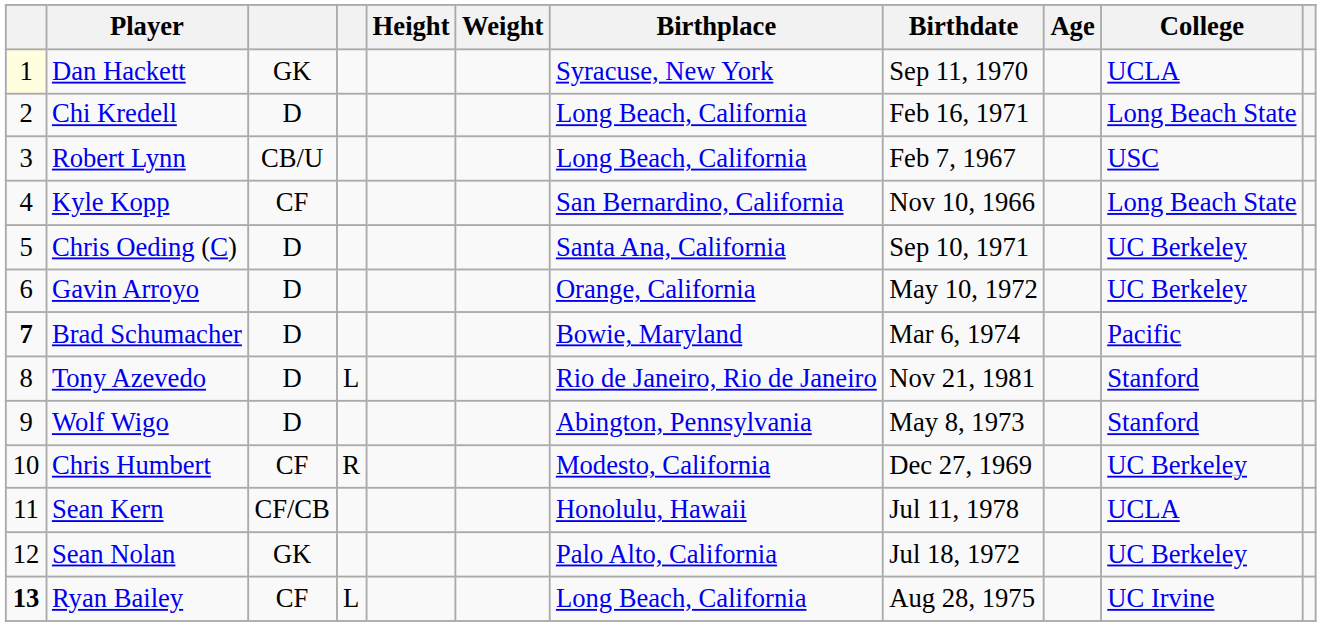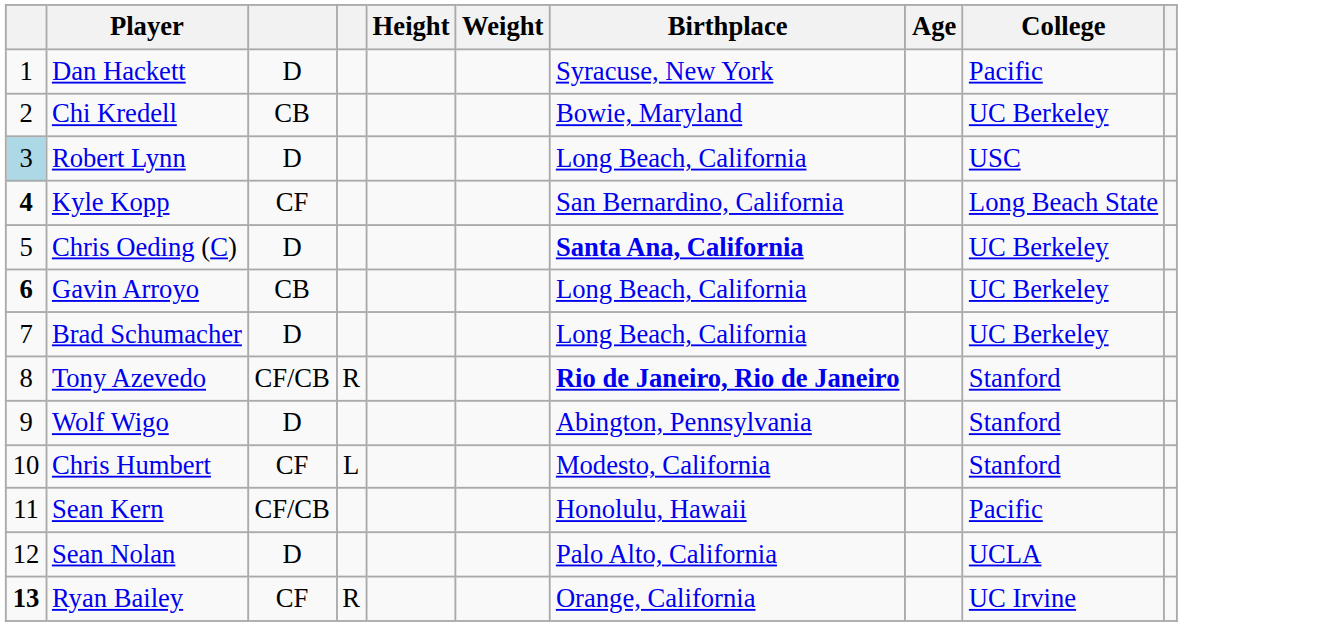 <table class="wikitable sortable" style="text-align: left; font-size: 90%; margin-left: 1em;">
 <tr>
 <th></th>
 <th>Player</th>
 <th></th>
 <th></th>
 <th>Height</th>
 <th>Weight</th>
 <th>Birthplace</th>
-<th>Birthdate</th>
 <th>Age</th>
 <th>College</th>
 <th></th>
 </tr>
 <tr>
-<td style="background: lightyellow; text-align: center;">1</td>
+<td style="text-align: center;">1</td>
 <td data-sort-value="Hackett, Dan"><a href='#'>Dan Hackett</a></td>
-<td style="text-align: center;">GK</td>
+<td style="text-align: center;">D</td>
 <td style="text-align: center;"></td>
 <td></td>
 <td></td>
 <td> <a href='#'>Syracuse, New York</a></td>
-<td>Sep 11, 1970</td>
 <td></td>
-<td><a href='#'>UCLA</a></td>
+<td><a href='#'>Pacific</a></td>
 <td></td>
 </tr>
 <tr>
 <td style="text-align: center;">2</td>
 <td data-sort-value="Kredell, Chi"><a href='#'>Chi Kredell</a></td>
+<td style="text-align: center;">CB</td>
+<td style="text-align: center;"></td>
+<td></td>
+<td></td>
+<td> <a href='#'>Bowie, Maryland</a></td>
+<td></td>
+<td><a href='#'>UC Berkeley</a></td>
+<td></td>
+</tr>
+<tr>
+<td style="background: lightblue; text-align: center;">3</td>
+<td data-sort-value="Lynn, Robert"><a href='#'>Robert Lynn</a></td>
 <td style="text-align: center;">D</td>
 <td style="text-align: center;"></td>
 <td></td>
 <td></td>
 <td> <a href='#'>Long Beach, California</a></td>
-<td>Feb 16, 1971</td>
-<td></td>
-<td><a href='#'>Long Beach State</a></td>
-<td></td>
-</tr>
-<tr>
-<td style="text-align: center;">3</td>
-<td data-sort-value="Lynn, Robert"><a href='#'>Robert Lynn</a></td>
-<td style="text-align: center;">CB/U</td>
-<td style="text-align: center;"></td>
-<td></td>
-<td></td>
-<td> <a href='#'>Long Beach, California</a></td>
-<td>Feb 7, 1967</td>
 <td></td>
 <td><a href='#'>USC</a></td>
 <td></td>
 </tr>
 <tr>
-<td style="text-align: center;">4</td>
+<td style="text-align: center;"><strong>4</strong></td>
 <td data-sort-value="Kopp, Kyle"><a href='#'>Kyle Kopp</a></td>
 <td style="text-align: center;">CF</td>
 <td style="text-align: center;"></td>
 <td></td>
 <td></td>
 <td> <a href='#'>San Bernardino, California</a></td>
-<td>Nov 10, 1966</td>
 <td></td>
 <td><a href='#'>Long Beach State</a></td>
 <td></td>
 </tr>
 <tr>
 <td style="text-align: center;">5</td>
 <td data-sort-value="Oeding, Chris"><a href='#'>Chris Oeding</a> (<a href='#'>C</a>)</td>
 <td style="text-align: center;">D</td>
 <td style="text-align: center;"></td>
 <td></td>
 <td></td>
-<td> <a href='#'>Santa Ana, California</a></td>
-<td>Sep 10, 1971</td>
+<td><strong> <a href='#'>Santa Ana, California</a></strong></td>
 <td></td>
 <td><a href='#'>UC Berkeley</a></td>
 <td></td>
 </tr>
 <tr>
-<td style="text-align: center;">6</td>
+<td style="text-align: center;"><strong>6</strong></td>
 <td data-sort-value="Arroyo, Gavin"><a href='#'>Gavin Arroyo</a></td>
-<td style="text-align: center;">D</td>
+<td style="text-align: center;">CB</td>
 <td style="text-align: center;"></td>
 <td></td>
 <td></td>
-<td> <a href='#'>Orange, California</a></td>
-<td>May 10, 1972</td>
+<td> <a href='#'>Long Beach, California</a></td>
 <td></td>
 <td><a href='#'>UC Berkeley</a></td>
 <td></td>
 </tr>
 <tr>
-<td style="text-align: center;"><strong>7</strong></td>
+<td style="text-align: center;">7</td>
 <td data-sort-value="Schumacher, Brad"><a href='#'>Brad Schumacher</a></td>
 <td style="text-align: center;">D</td>
 <td style="text-align: center;"></td>
 <td></td>
 <td></td>
-<td> <a href='#'>Bowie, Maryland</a></td>
-<td>Mar 6, 1974</td>
+<td> <a href='#'>Long Beach, California</a></td>
 <td></td>
-<td><a href='#'>Pacific</a></td>
+<td><a href='#'>UC Berkeley</a></td>
 <td></td>
 </tr>
 <tr>
 <td style="text-align: center;">8</td>
 <td data-sort-value="Azevedo, Tony"><a href='#'>Tony Azevedo</a></td>
-<td style="text-align: center;">D</td>
-<td style="text-align: center;">L</td>
+<td style="text-align: center;">CF/CB</td>
+<td style="text-align: center;">R</td>
 <td></td>
 <td></td>
-<td> <a href='#'>Rio de Janeiro, Rio de Janeiro</a></td>
-<td>Nov 21, 1981</td>
+<td><strong> <a href='#'>Rio de Janeiro, Rio de Janeiro</a></strong></td>
 <td></td>
 <td><a href='#'>Stanford</a></td>
 <td></td>
 </tr>
 <tr>
 <td style="text-align: center;">9</td>
 <td data-sort-value="Wigo, Wolf"><a href='#'>Wolf Wigo</a></td>
 <td style="text-align: center;">D</td>
 <td style="text-align: center;"></td>
 <td></td>
 <td></td>
 <td> <a href='#'>Abington, Pennsylvania</a></td>
-<td>May 8, 1973</td>
 <td></td>
 <td><a href='#'>Stanford</a></td>
 <td></td>
 </tr>
 <tr>
 <td style="text-align: center;">10</td>
 <td data-sort-value="Humbert, Chris"><a href='#'>Chris Humbert</a></td>
 <td style="text-align: center;">CF</td>
-<td style="text-align: center;">R</td>
+<td style="text-align: center;">L</td>
 <td></td>
 <td></td>
 <td> <a href='#'>Modesto, California</a></td>
-<td>Dec 27, 1969</td>
 <td></td>
-<td><a href='#'>UC Berkeley</a></td>
+<td><a href='#'>Stanford</a></td>
 <td></td>
 </tr>
 <tr>
 <td style="text-align: center;">11</td>
 <td data-sort-value="Kern, Sean"><a href='#'>Sean Kern</a></td>
 <td style="text-align: center;">CF/CB</td>
 <td style="text-align: center;"></td>
 <td></td>
 <td></td>
 <td> <a href='#'>Honolulu, Hawaii</a></td>
-<td>Jul 11, 1978</td>
 <td></td>
-<td><a href='#'>UCLA</a></td>
+<td><a href='#'>Pacific</a></td>
 <td></td>
 </tr>
 <tr>
 <td style="text-align: center;">12</td>
 <td data-sort-value="Nolan, Sean"><a href='#'>Sean Nolan</a></td>
-<td style="text-align: center;">GK</td>
+<td style="text-align: center;">D</td>
 <td style="text-align: center;"></td>
 <td></td>
 <td></td>
 <td> <a href='#'>Palo Alto, California</a></td>
-<td>Jul 18, 1972</td>
 <td></td>
-<td><a href='#'>UC Berkeley</a></td>
+<td><a href='#'>UCLA</a></td>
 <td></td>
 </tr>
 <tr>
 <td style="text-align: center;"><strong>13</strong></td>
 <td data-sort-value="Bailey, Ryan"><a href='#'>Ryan Bailey</a></td>
 <td style="text-align: center;">CF</td>
-<td style="text-align: center;">L</td>
+<td style="text-align: center;">R</td>
 <td></td>
 <td></td>
-<td> <a href='#'>Long Beach, California</a></td>
-<td>Aug 28, 1975</td>
+<td> <a href='#'>Orange, California</a></td>
 <td></td>
 <td><a href='#'>UC Irvine</a></td>
 <td></td>
 </tr>
 </table>
